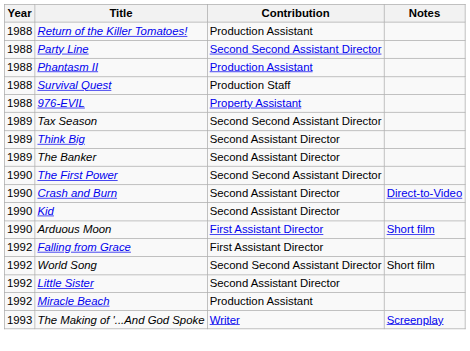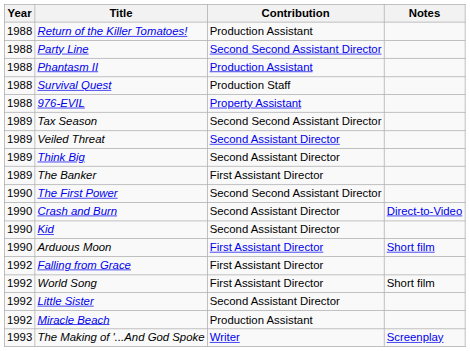 <table class="wikitable">
 <tr>
 <th>Year</th>
 <th>Title</th>
 <th>Contribution</th>
 <th>Notes</th>
 </tr>
 <tr>
 <td>1988</td>
 <td><em><a href='#'>Return of the Killer Tomatoes!</a></em></td>
 <td>Production Assistant</td>
 <td></td>
 </tr>
 <tr>
 <td>1988</td>
 <td><em><a href='#'>Party Line</a></em></td>
 <td><a href='#'>Second Second Assistant Director</a></td>
 <td></td>
 </tr>
 <tr>
 <td>1988</td>
 <td><em><a href='#'>Phantasm II</a></em></td>
 <td><a href='#'>Production Assistant</a></td>
 <td></td>
 </tr>
 <tr>
 <td>1988</td>
 <td><em><a href='#'>Survival Quest</a></em></td>
 <td>Production Staff</td>
 <td></td>
 </tr>
 <tr>
 <td>1988</td>
 <td><em><a href='#'>976-EVIL</a></em></td>
 <td><a href='#'>Property Assistant</a></td>
 <td></td>
 </tr>
 <tr>
 <td>1989</td>
 <td><em>Tax Season</em></td>
 <td>Second Second Assistant Director</td>
 <td></td>
 </tr>
 <tr>
 <td>1989</td>
+<td><em>Veiled Threat</em></td>
+<td><a href='#'>Second Assistant Director</a></td>
+<td></td>
+</tr>
+<tr>
+<td>1989</td>
 <td><em><a href='#'>Think Big</a></em></td>
 <td>Second Assistant Director</td>
 <td></td>
 </tr>
 <tr>
 <td>1989</td>
 <td><em>The Banker</em></td>
-<td>Second Assistant Director</td>
+<td>First Assistant Director</td>
 <td></td>
 </tr>
 <tr>
 <td>1990</td>
 <td><em><a href='#'>The First Power</a></em></td>
 <td>Second Second Assistant Director</td>
 <td></td>
 </tr>
 <tr>
 <td>1990</td>
 <td><em><a href='#'>Crash and Burn</a></em></td>
 <td>Second Assistant Director</td>
 <td><a href='#'>Direct-to-Video</a></td>
 </tr>
 <tr>
 <td>1990</td>
 <td><em><a href='#'>Kid</a></em></td>
 <td>Second Assistant Director</td>
 <td></td>
 </tr>
 <tr>
 <td>1990</td>
 <td><em>Arduous Moon</em></td>
 <td><a href='#'>First Assistant Director</a></td>
 <td><a href='#'>Short film</a></td>
 </tr>
 <tr>
 <td>1992</td>
 <td><em><a href='#'>Falling from Grace</a></em></td>
 <td>First Assistant Director</td>
 <td></td>
 </tr>
 <tr>
 <td>1992</td>
 <td><em>World Song</em></td>
-<td>Second Second Assistant Director</td>
+<td>First Assistant Director</td>
 <td>Short film</td>
 </tr>
 <tr>
 <td>1992</td>
 <td><em><a href='#'>Little Sister</a></em></td>
 <td>Second Assistant Director</td>
 <td></td>
 </tr>
 <tr>
 <td>1992</td>
 <td><em><a href='#'>Miracle Beach</a></em></td>
 <td>Production Assistant</td>
 <td></td>
 </tr>
 <tr>
 <td>1993</td>
 <td><em>The Making of '...And God Spoke<strong></td>
 <td><a href='#'>Writer</a></td>
 <td><a href='#'>Screenplay</a></td>
 </tr>
 </table>
